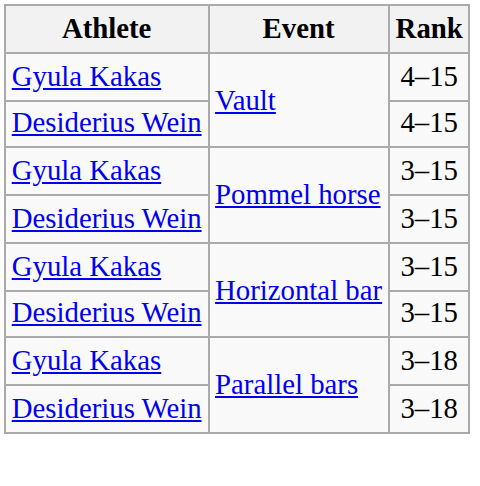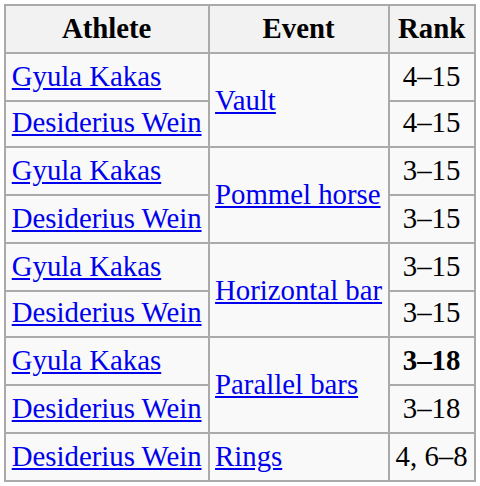 <table class=wikitable style=font-size:90%;text-align:center>
 <tr>
 <th>Athlete</th>
 <th>Event</th>
 <th>Rank</th>
 </tr>
 <tr>
 <td align=left><a href='#'>Gyula Kakas</a></td>
 <td align=left rowspan=2><a href='#'>Vault</a></td>
 <td>4–15</td>
 </tr>
 <tr>
 <td align=left><a href='#'>Desiderius Wein</a></td>
 <td>4–15</td>
 </tr>
 <tr>
 <td align=left><a href='#'>Gyula Kakas</a></td>
 <td align=left rowspan=2><a href='#'>Pommel horse</a></td>
 <td>3–15</td>
 </tr>
 <tr>
 <td align=left><a href='#'>Desiderius Wein</a></td>
 <td>3–15</td>
 </tr>
 <tr>
 <td align=left><a href='#'>Gyula Kakas</a></td>
 <td align=left rowspan=2><a href='#'>Horizontal bar</a></td>
 <td>3–15</td>
 </tr>
 <tr>
 <td align=left><a href='#'>Desiderius Wein</a></td>
 <td>3–15</td>
 </tr>
 <tr>
 <td align=left><a href='#'>Gyula Kakas</a></td>
 <td align=left rowspan=2><a href='#'>Parallel bars</a></td>
-<td>3–18</td>
+<td><strong>3–18</strong></td>
 </tr>
 <tr>
 <td align=left><a href='#'>Desiderius Wein</a></td>
 <td>3–18</td>
 </tr>
+<tr>
+<td align=left><a href='#'>Desiderius Wein</a></td>
+<td align=left><a href='#'>Rings</a></td>
+<td>4, 6–8</td>
+</tr>
 </table>
